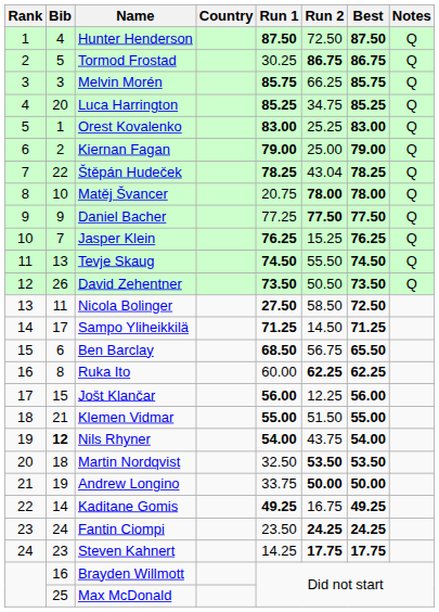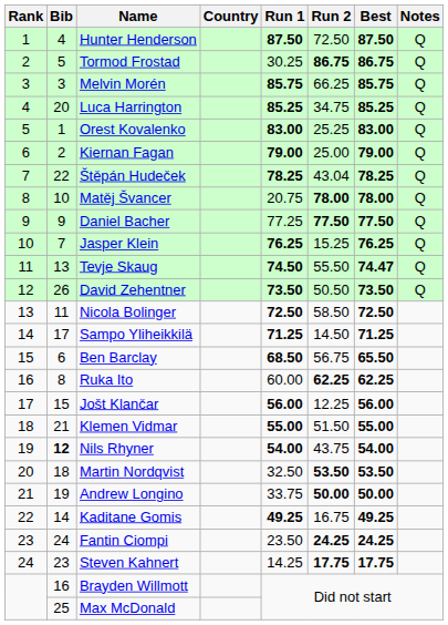 <table class="wikitable sortable" style="text-align:center">
 <tr>
 <th>Rank</th>
 <th>Bib</th>
 <th>Name</th>
 <th>Country</th>
 <th>Run 1</th>
 <th>Run 2</th>
 <th>Best</th>
 <th>Notes</th>
 </tr>
 <tr bgcolor=ccffcc>
 <td>1</td>
 <td>4</td>
 <td align=left><a href='#'>Hunter Henderson</a></td>
 <td align=left></td>
 <td><strong>87.50</strong></td>
 <td>72.50</td>
 <td><strong>87.50</strong></td>
 <td>Q</td>
 </tr>
 <tr bgcolor=ccffcc>
 <td>2</td>
 <td>5</td>
 <td align=left><a href='#'>Tormod Frostad</a></td>
 <td align=left></td>
 <td>30.25</td>
 <td><strong>86.75</strong></td>
 <td><strong>86.75</strong></td>
 <td>Q</td>
 </tr>
 <tr bgcolor=ccffcc>
 <td>3</td>
 <td>3</td>
 <td align=left><a href='#'>Melvin Morén</a></td>
 <td align=left></td>
 <td><strong>85.75</strong></td>
 <td>66.25</td>
 <td><strong>85.75</strong></td>
 <td>Q</td>
 </tr>
 <tr bgcolor=ccffcc>
 <td>4</td>
 <td>20</td>
 <td align=left><a href='#'>Luca Harrington</a></td>
 <td align=left></td>
 <td><strong>85.25</strong></td>
 <td>34.75</td>
 <td><strong>85.25</strong></td>
 <td>Q</td>
 </tr>
 <tr bgcolor=ccffcc>
 <td>5</td>
 <td>1</td>
 <td align=left><a href='#'>Orest Kovalenko</a></td>
 <td align=left></td>
 <td><strong>83.00</strong></td>
 <td>25.25</td>
 <td><strong>83.00</strong></td>
 <td>Q</td>
 </tr>
 <tr bgcolor=ccffcc>
 <td>6</td>
 <td>2</td>
 <td align=left><a href='#'>Kiernan Fagan</a></td>
 <td align=left></td>
 <td><strong>79.00</strong></td>
 <td>25.00</td>
 <td><strong>79.00</strong></td>
 <td>Q</td>
 </tr>
 <tr bgcolor=ccffcc>
 <td>7</td>
 <td>22</td>
 <td align=left><a href='#'>Štěpán Hudeček</a></td>
 <td align=left></td>
 <td><strong>78.25</strong></td>
 <td>43.04</td>
 <td><strong>78.25</strong></td>
 <td>Q</td>
 </tr>
 <tr bgcolor=ccffcc>
 <td>8</td>
 <td>10</td>
 <td align=left><a href='#'>Matěj Švancer</a></td>
 <td align=left></td>
 <td>20.75</td>
 <td><strong>78.00</strong></td>
 <td><strong>78.00</strong></td>
 <td>Q</td>
 </tr>
 <tr bgcolor=ccffcc>
 <td>9</td>
 <td>9</td>
 <td align=left><a href='#'>Daniel Bacher</a></td>
 <td align=left></td>
 <td>77.25</td>
 <td><strong>77.50</strong></td>
 <td><strong>77.50</strong></td>
 <td>Q</td>
 </tr>
 <tr bgcolor=ccffcc>
 <td>10</td>
 <td>7</td>
 <td align=left><a href='#'>Jasper Klein</a></td>
 <td align=left></td>
 <td><strong>76.25</strong></td>
 <td>15.25</td>
 <td><strong>76.25</strong></td>
 <td>Q</td>
 </tr>
 <tr bgcolor=ccffcc>
 <td>11</td>
 <td>13</td>
 <td align=left><a href='#'>Tevje Skaug</a></td>
 <td align=left></td>
 <td><strong>74.50</strong></td>
 <td>55.50</td>
-<td><strong>74.50</strong></td>
+<td><strong>74.47</strong></td>
 <td>Q</td>
 </tr>
 <tr bgcolor=ccffcc>
 <td>12</td>
 <td>26</td>
 <td align=left><a href='#'>David Zehentner</a></td>
 <td align=left></td>
 <td><strong>73.50</strong></td>
 <td>50.50</td>
 <td><strong>73.50</strong></td>
 <td>Q</td>
 </tr>
 <tr>
 <td>13</td>
 <td>11</td>
 <td align=left><a href='#'>Nicola Bolinger</a></td>
 <td align=left></td>
-<td><strong>27.50</strong></td>
+<td><strong>72.50</strong></td>
 <td>58.50</td>
 <td><strong>72.50</strong></td>
 <td></td>
 </tr>
 <tr>
 <td>14</td>
 <td>17</td>
 <td align=left><a href='#'>Sampo Yliheikkilä</a></td>
 <td align=left></td>
 <td><strong>71.25</strong></td>
 <td>14.50</td>
 <td><strong>71.25</strong></td>
 <td></td>
 </tr>
 <tr>
 <td>15</td>
 <td>6</td>
 <td align=left><a href='#'>Ben Barclay</a></td>
 <td align=left></td>
 <td><strong>68.50</strong></td>
 <td>56.75</td>
 <td><strong>65.50</strong></td>
 <td></td>
 </tr>
 <tr>
 <td>16</td>
 <td>8</td>
 <td align=left><a href='#'>Ruka Ito</a></td>
 <td align=left></td>
 <td>60.00</td>
 <td><strong>62.25</strong></td>
 <td><strong>62.25</strong></td>
 <td></td>
 </tr>
 <tr>
 <td>17</td>
 <td>15</td>
 <td align=left><a href='#'>Jošt Klančar</a></td>
 <td align=left></td>
 <td><strong>56.00</strong></td>
 <td>12.25</td>
 <td><strong>56.00</strong></td>
 <td></td>
 </tr>
 <tr>
 <td>18</td>
 <td>21</td>
 <td align=left><a href='#'>Klemen Vidmar</a></td>
 <td align=left></td>
 <td><strong>55.00</strong></td>
 <td>51.50</td>
 <td><strong>55.00</strong></td>
 <td></td>
 </tr>
 <tr>
 <td>19</td>
 <td><strong>12</strong></td>
 <td align=left><a href='#'>Nils Rhyner</a></td>
 <td align=left></td>
 <td><strong>54.00</strong></td>
 <td>43.75</td>
 <td><strong>54.00</strong></td>
 <td></td>
 </tr>
 <tr>
 <td>20</td>
 <td>18</td>
 <td align=left><a href='#'>Martin Nordqvist</a></td>
 <td align=left></td>
 <td>32.50</td>
 <td><strong>53.50</strong></td>
 <td><strong>53.50</strong></td>
 <td></td>
 </tr>
 <tr>
 <td>21</td>
 <td>19</td>
 <td align=left><a href='#'>Andrew Longino</a></td>
 <td align=left></td>
 <td>33.75</td>
 <td><strong>50.00</strong></td>
 <td><strong>50.00</strong></td>
 <td></td>
 </tr>
 <tr>
 <td>22</td>
 <td>14</td>
 <td align=left><a href='#'>Kaditane Gomis</a></td>
 <td align=left></td>
 <td><strong>49.25</strong></td>
 <td>16.75</td>
 <td><strong>49.25</strong></td>
 <td></td>
 </tr>
 <tr>
 <td>23</td>
 <td>24</td>
 <td align=left><a href='#'>Fantin Ciompi</a></td>
 <td align=left></td>
 <td>23.50</td>
 <td><strong>24.25</strong></td>
 <td><strong>24.25</strong></td>
 <td></td>
 </tr>
 <tr>
 <td>24</td>
 <td>23</td>
 <td align=left><a href='#'>Steven Kahnert</a></td>
 <td align=left></td>
 <td>14.25</td>
 <td><strong>17.75</strong></td>
 <td><strong>17.75</strong></td>
 <td></td>
 </tr>
 <tr>
 <td rowspan=2></td>
 <td>16</td>
 <td align=left><a href='#'>Brayden Willmott</a></td>
 <td align=left></td>
 <td colspan=4 rowspan=2>Did not start</td>
 </tr>
 <tr>
 <td>25</td>
 <td align=left><a href='#'>Max McDonald</a></td>
 <td align=left></td>
 </tr>
 </table>
